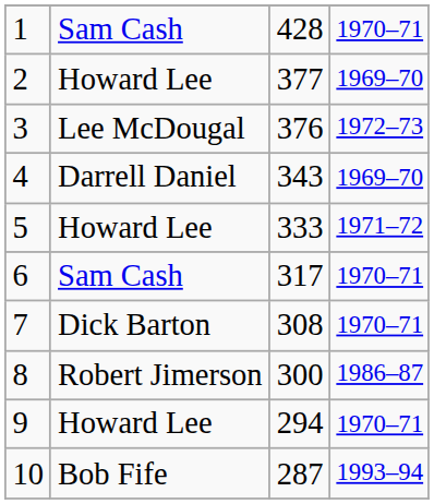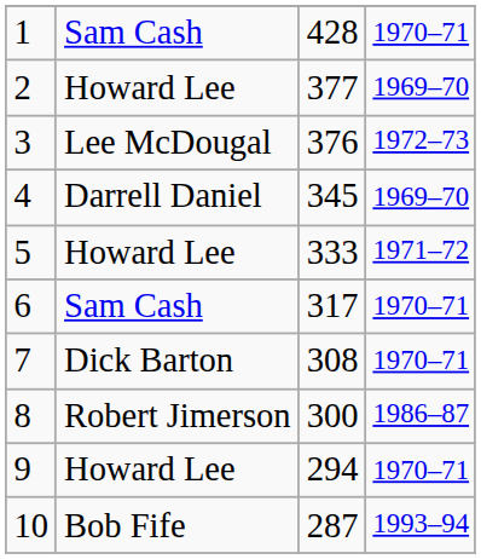 <table class="wikitable">
 <tr>
 </tr>
 <tr>
 <td>1</td>
 <td><a href='#'>Sam Cash</a></td>
 <td>428</td>
 <td style="font-size:80%;"><a href='#'>1970–71</a></td>
 </tr>
 <tr>
 <td>2</td>
 <td>Howard Lee</td>
 <td>377</td>
 <td style="font-size:80%;"><a href='#'>1969–70</a></td>
 </tr>
 <tr>
 <td>3</td>
 <td>Lee McDougal</td>
 <td>376</td>
 <td style="font-size:80%;"><a href='#'>1972–73</a></td>
 </tr>
 <tr>
 <td>4</td>
 <td>Darrell Daniel</td>
-<td>343</td>
+<td>345</td>
 <td style="font-size:80%;"><a href='#'>1969–70</a></td>
 </tr>
 <tr>
 <td>5</td>
 <td>Howard Lee</td>
 <td>333</td>
 <td style="font-size:80%;"><a href='#'>1971–72</a></td>
 </tr>
 <tr>
 <td>6</td>
 <td><a href='#'>Sam Cash</a></td>
 <td>317</td>
 <td style="font-size:80%;"><a href='#'>1970–71</a></td>
 </tr>
 <tr>
 <td>7</td>
 <td>Dick Barton</td>
 <td>308</td>
 <td style="font-size:80%;"><a href='#'>1970–71</a></td>
 </tr>
 <tr>
 <td>8</td>
 <td>Robert Jimerson</td>
 <td>300</td>
 <td style="font-size:80%;"><a href='#'>1986–87</a></td>
 </tr>
 <tr>
 <td>9</td>
 <td>Howard Lee</td>
 <td>294</td>
 <td style="font-size:80%;"><a href='#'>1970–71</a></td>
 </tr>
 <tr>
 <td>10</td>
 <td>Bob Fife</td>
 <td>287</td>
 <td style="font-size:80%;"><a href='#'>1993–94</a></td>
 </tr>
 </table>
